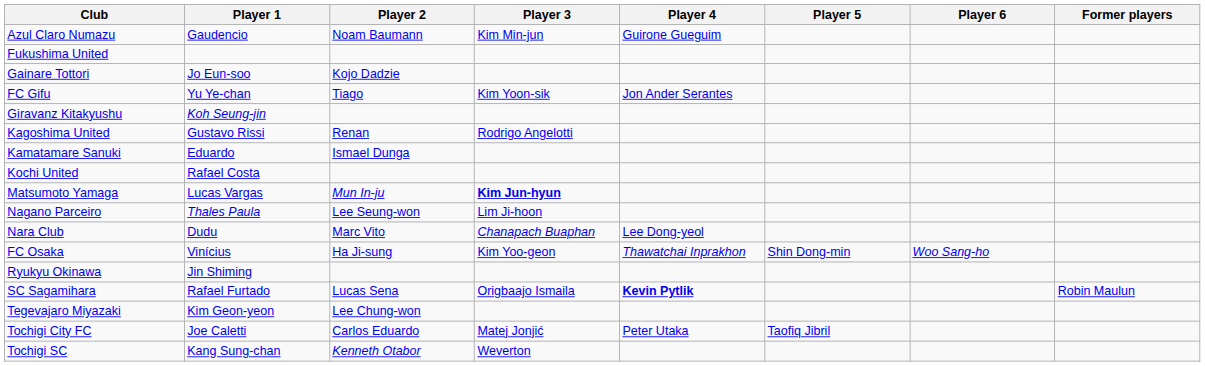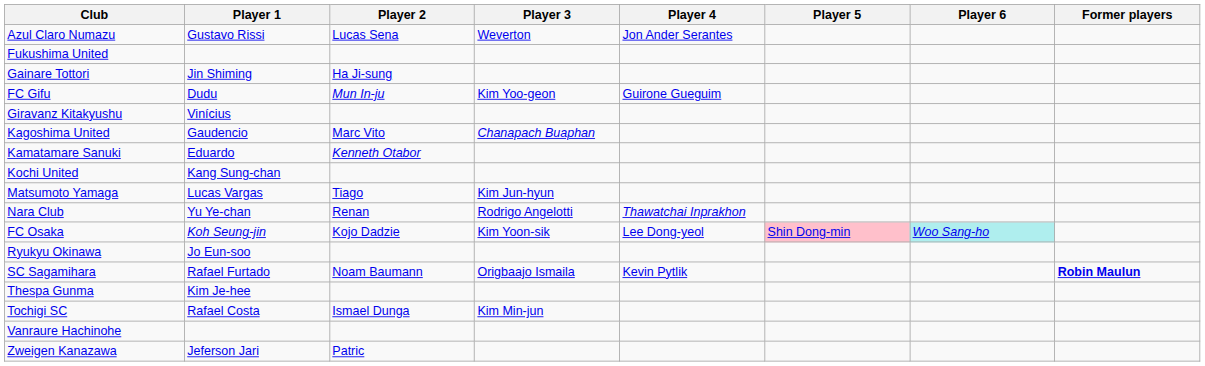 <table class="wikitable sortable" style="font-size:90%;">
 <tr>
 <th width="200">Club</th>
 <th width="160">Player 1</th>
 <th width="160">Player 2</th>
 <th width="160">Player 3</th>
 <th width="160">Player 4</th>
 <th width="160">Player 5</th>
 <th width="160">Player 6</th>
 <th width="160">Former players</th>
 </tr>
 <tr>
 <td><a href='#'>Azul Claro Numazu</a></td>
-<td> <a href='#'>Gaudencio</a></td>
-<td> <a href='#'>Noam Baumann</a></td>
-<td> <a href='#'>Kim Min-jun</a></td>
-<td> <a href='#'>Guirone Gueguim</a></td>
+<td> <a href='#'>Gustavo Rissi</a></td>
+<td> <a href='#'>Lucas Sena</a></td>
+<td> <a href='#'>Weverton</a></td>
+<td> <a href='#'>Jon Ander Serantes</a></td>
 <td></td>
 <td></td>
 <td></td>
 </tr>
 <tr>
 <td><a href='#'>Fukushima United</a></td>
 <td></td>
 <td></td>
 <td></td>
 <td></td>
 <td></td>
 <td></td>
 <td></td>
 </tr>
 <tr>
 <td><a href='#'>Gainare Tottori</a></td>
-<td> <a href='#'>Jo Eun-soo</a></td>
-<td> <a href='#'>Kojo Dadzie</a></td>
+<td> <a href='#'>Jin Shiming</a></td>
+<td> <a href='#'>Ha Ji-sung</a></td>
 <td></td>
 <td></td>
 <td></td>
 <td></td>
 <td></td>
 </tr>
 <tr>
 <td><a href='#'>FC Gifu</a></td>
-<td> <a href='#'>Yu Ye-chan</a></td>
-<td> <a href='#'>Tiago</a></td>
-<td> <a href='#'>Kim Yoon-sik</a></td>
-<td> <a href='#'>Jon Ander Serantes</a></td>
+<td> <a href='#'>Dudu</a></td>
+<td> <em><a href='#'>Mun In-ju</a></em></td>
+<td> <a href='#'>Kim Yoo-geon</a></td>
+<td> <a href='#'>Guirone Gueguim</a></td>
 <td></td>
 <td></td>
 <td></td>
 </tr>
 <tr>
 <td><a href='#'>Giravanz Kitakyushu</a></td>
-<td> <em><a href='#'>Koh Seung-jin</a></em></td>
+<td> <a href='#'>Vinícius</a></td>
 <td></td>
 <td></td>
 <td></td>
 <td></td>
 <td></td>
 <td></td>
 </tr>
 <tr>
 <td><a href='#'>Kagoshima United</a></td>
-<td> <a href='#'>Gustavo Rissi</a></td>
-<td> <a href='#'>Renan</a></td>
-<td> <a href='#'>Rodrigo Angelotti</a></td>
+<td> <a href='#'>Gaudencio</a></td>
+<td> <a href='#'>Marc Vito</a></td>
+<td> <em><a href='#'>Chanapach Buaphan</a></em></td>
 <td></td>
 <td></td>
 <td></td>
 <td></td>
 </tr>
 <tr>
 <td><a href='#'>Kamatamare Sanuki</a></td>
 <td> <a href='#'>Eduardo</a></td>
-<td> <a href='#'>Ismael Dunga</a></td>
+<td> <em><a href='#'>Kenneth Otabor</a></em></td>
 <td></td>
 <td></td>
 <td></td>
 <td></td>
 <td></td>
 </tr>
 <tr>
 <td><a href='#'>Kochi United</a></td>
-<td> <a href='#'>Rafael Costa</a></td>
+<td> <a href='#'>Kang Sung-chan</a></td>
 <td></td>
 <td></td>
 <td></td>
 <td></td>
 <td></td>
 <td></td>
 </tr>
 <tr>
 <td><a href='#'>Matsumoto Yamaga</a></td>
 <td> <a href='#'>Lucas Vargas</a></td>
-<td> <em><a href='#'>Mun In-ju</a></em></td>
-<td><strong> <a href='#'>Kim Jun-hyun</a></strong></td>
-<td></td>
-<td></td>
-<td></td>
-<td></td>
-</tr>
-<tr>
-<td><a href='#'>Nagano Parceiro</a></td>
-<td> <em><a href='#'>Thales Paula</a></em></td>
-<td> <a href='#'>Lee Seung-won</a></td>
-<td> <a href='#'>Lim Ji-hoon</a></td>
+<td> <a href='#'>Tiago</a></td>
+<td> <a href='#'>Kim Jun-hyun</a></td>
 <td></td>
 <td></td>
 <td></td>
 <td></td>
 </tr>
 <tr>
 <td><a href='#'>Nara Club</a></td>
-<td> <a href='#'>Dudu</a></td>
-<td> <a href='#'>Marc Vito</a></td>
-<td> <em><a href='#'>Chanapach Buaphan</a></em></td>
-<td> <a href='#'>Lee Dong-yeol</a></td>
+<td> <a href='#'>Yu Ye-chan</a></td>
+<td> <a href='#'>Renan</a></td>
+<td> <a href='#'>Rodrigo Angelotti</a></td>
+<td> <em><a href='#'>Thawatchai Inprakhon</a></em></td>
 <td></td>
 <td></td>
 <td></td>
 </tr>
 <tr>
 <td><a href='#'>FC Osaka</a></td>
-<td> <a href='#'>Vinícius</a></td>
-<td> <a href='#'>Ha Ji-sung</a></td>
-<td> <a href='#'>Kim Yoo-geon</a></td>
-<td> <em><a href='#'>Thawatchai Inprakhon</a></em></td>
-<td> <a href='#'>Shin Dong-min</a></td>
-<td> <em><a href='#'>Woo Sang-ho</a></em></td>
+<td> <em><a href='#'>Koh Seung-jin</a></em></td>
+<td> <a href='#'>Kojo Dadzie</a></td>
+<td> <a href='#'>Kim Yoon-sik</a></td>
+<td> <a href='#'>Lee Dong-yeol</a></td>
+<td style="background: pink;"> <a href='#'>Shin Dong-min</a></td>
+<td style="background: paleturquoise;"> <em><a href='#'>Woo Sang-ho</a></em></td>
 <td></td>
 </tr>
 <tr>
 <td><a href='#'>Ryukyu Okinawa</a></td>
-<td> <a href='#'>Jin Shiming</a></td>
+<td> <a href='#'>Jo Eun-soo</a></td>
 <td></td>
 <td></td>
 <td></td>
 <td></td>
 <td></td>
 <td></td>
 </tr>
 <tr>
 <td><a href='#'>SC Sagamihara</a></td>
 <td> <a href='#'>Rafael Furtado</a></td>
-<td> <a href='#'>Lucas Sena</a></td>
+<td> <a href='#'>Noam Baumann</a></td>
 <td> <a href='#'>Origbaajo Ismaila</a></td>
-<td><strong> <a href='#'>Kevin Pytlik</a></strong></td>
+<td> <a href='#'>Kevin Pytlik</a></td>
 <td></td>
 <td></td>
-<td> <a href='#'>Robin Maulun</a></td>
+<td><strong> <a href='#'>Robin Maulun</a></strong></td>
 </tr>
 <tr>
-<td><a href='#'>Tegevajaro Miyazaki</a></td>
-<td> <a href='#'>Kim Geon-yeon</a></td>
-<td> <a href='#'>Lee Chung-won</a></td>
+<td><a href='#'>Thespa Gunma</a></td>
+<td> <a href='#'>Kim Je-hee</a></td>
+<td></td>
 <td></td>
 <td></td>
 <td></td>
 <td></td>
 <td></td>
 </tr>
 <tr>
-<td><a href='#'>Tochigi City FC</a></td>
-<td> <a href='#'>Joe Caletti</a></td>
-<td> <a href='#'>Carlos Eduardo</a></td>
-<td> <a href='#'>Matej Jonjić</a></td>
-<td> <a href='#'>Peter Utaka</a></td>
-<td> <a href='#'>Taofiq Jibril</a></td>
+<td><a href='#'>Tochigi SC</a></td>
+<td> <a href='#'>Rafael Costa</a></td>
+<td> <a href='#'>Ismael Dunga</a></td>
+<td> <a href='#'>Kim Min-jun</a></td>
+<td></td>
+<td></td>
 <td></td>
 <td></td>
 </tr>
 <tr>
-<td><a href='#'>Tochigi SC</a></td>
-<td> <a href='#'>Kang Sung-chan</a></td>
-<td> <em><a href='#'>Kenneth Otabor</a></em></td>
-<td> <a href='#'>Weverton</a></td>
+<td><a href='#'>Vanraure Hachinohe</a></td>
+<td></td>
+<td></td>
+<td></td>
+<td></td>
+<td></td>
+<td></td>
+<td></td>
+</tr>
+<tr>
+<td><a href='#'>Zweigen Kanazawa</a></td>
+<td> <a href='#'>Jeferson Jari</a></td>
+<td> <a href='#'>Patric</a></td>
+<td></td>
 <td></td>
 <td></td>
 <td></td>
 <td></td>
 </tr>
 </table>
